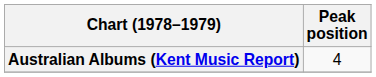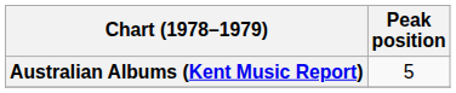 <table class="wikitable sortable plainrowheaders">
 <tr>
 <th>Chart (1978–1979)</th>
 <th>Peak<br>position</th>
 </tr>
 <tr>
 <th scope="row">Australian Albums (<a href='#'>Kent Music Report</a>)</th>
-<td style="text-align:center;">4</td>
+<td style="text-align:center;">5</td>
 </tr>
 <tr>
 </tr>
 </table>
